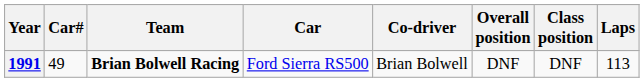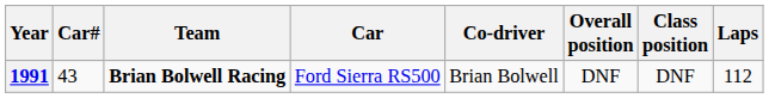 <table class="wikitable" style="font-size: 95%;">
 <tr>
 <th>Year</th>
 <th>Car#</th>
 <th>Team</th>
 <th>Car</th>
 <th>Co-driver</th>
 <th>Overall<br>position</th>
 <th>Class<br>position</th>
 <th>Laps</th>
 </tr>
 <tr>
 <th><a href='#'>1991</a></th>
-<td>49</td>
+<td>43</td>
 <td><strong>Brian Bolwell Racing</strong></td>
 <td><a href='#'>Ford Sierra RS500</a></td>
 <td> Brian Bolwell</td>
 <td align="center">DNF</td>
 <td align="center">DNF</td>
-<td align="center">113</td>
+<td align="center">112</td>
 </tr>
 </table>
